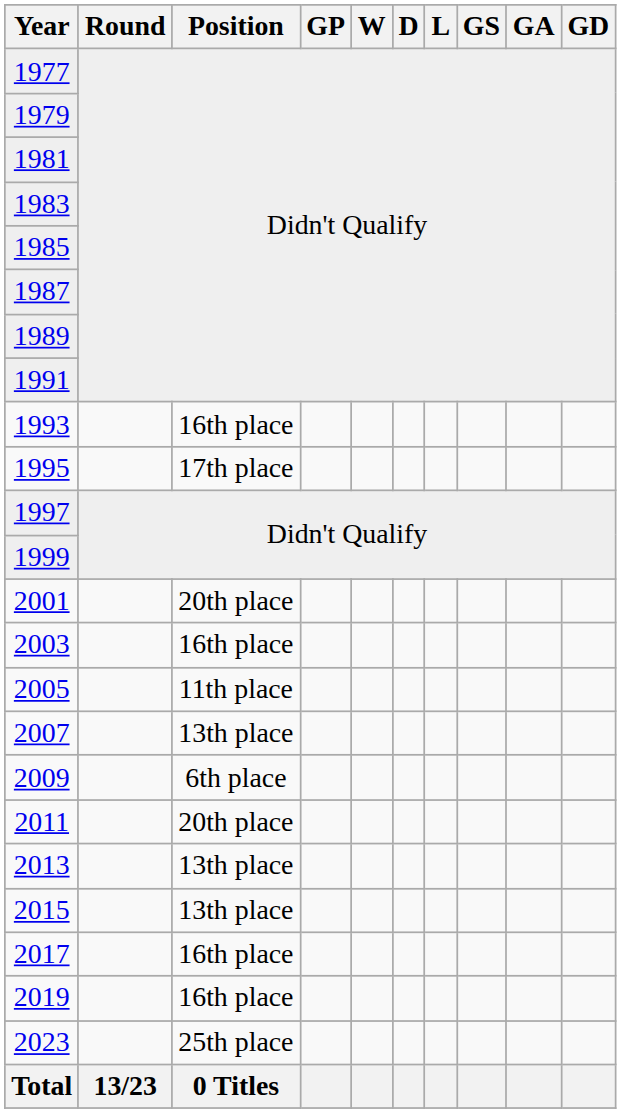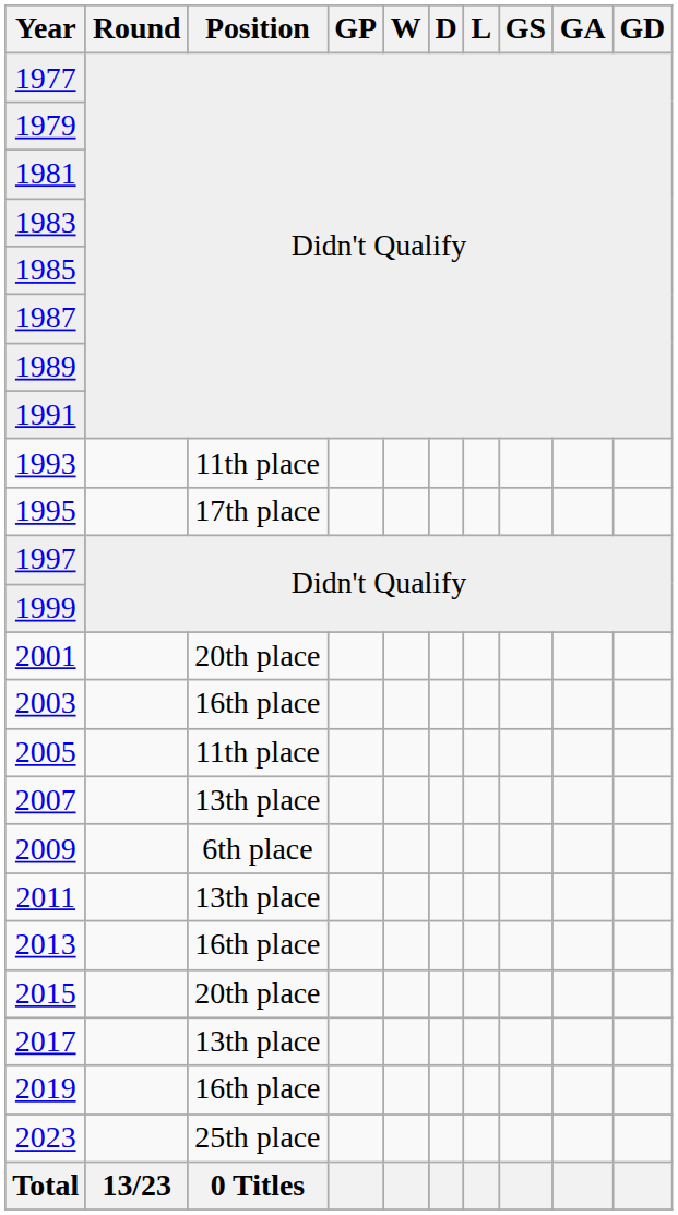 <table class="wikitable" style="text-align: center;">
 <tr>
 <th>Year</th>
 <th>Round</th>
 <th>Position</th>
 <th>GP</th>
 <th>W</th>
 <th>D</th>
 <th>L</th>
 <th>GS</th>
 <th>GA</th>
 <th>GD</th>
 </tr>
 <tr bgcolor=efefef>
 <td><a href='#'>1977</a> </td>
 <td colspan=9 rowspan=8>Didn't Qualify</td>
 </tr>
 <tr bgcolor=efefef>
 <td><a href='#'>1979</a>  </td>
 </tr>
 <tr bgcolor=efefef>
 <td><a href='#'>1981</a> </td>
 </tr>
 <tr bgcolor=efefef>
 <td><a href='#'>1983</a> </td>
 </tr>
 <tr bgcolor=efefef>
 <td><a href='#'>1985</a> </td>
 </tr>
 <tr bgcolor=efefef>
 <td><a href='#'>1987</a> </td>
 </tr>
 <tr bgcolor=efefef>
 <td><a href='#'>1989</a> </td>
 </tr>
 <tr bgcolor=efefef>
 <td><a href='#'>1991</a> </td>
 </tr>
 <tr bgcolor=>
 <td><a href='#'>1993</a> </td>
 <td></td>
-<td>16th place</td>
+<td>11th place</td>
 <td></td>
 <td></td>
 <td></td>
 <td></td>
 <td></td>
 <td></td>
 <td></td>
 </tr>
 <tr bgcolor=>
 <td><a href='#'>1995</a> </td>
 <td></td>
 <td>17th place</td>
 <td></td>
 <td></td>
 <td></td>
 <td></td>
 <td></td>
 <td></td>
 <td></td>
 </tr>
 <tr bgcolor=efefef>
 <td><a href='#'>1997</a> </td>
 <td colspan=9 rowspan=2>Didn't Qualify</td>
 </tr>
 <tr bgcolor=efefef>
 <td><a href='#'>1999</a> </td>
 </tr>
 <tr bgcolor=>
 <td><a href='#'>2001</a> </td>
 <td></td>
 <td>20th place</td>
 <td></td>
 <td></td>
 <td></td>
 <td></td>
 <td></td>
 <td></td>
 <td></td>
 </tr>
 <tr bgcolor=>
 <td><a href='#'>2003</a> </td>
 <td></td>
 <td>16th place</td>
 <td></td>
 <td></td>
 <td></td>
 <td></td>
 <td></td>
 <td></td>
 <td></td>
 </tr>
 <tr bgcolor=>
 <td><a href='#'>2005</a> </td>
 <td></td>
 <td>11th place</td>
 <td></td>
 <td></td>
 <td></td>
 <td></td>
 <td></td>
 <td></td>
 <td></td>
 </tr>
 <tr bgcolor=>
 <td><a href='#'>2007</a> </td>
 <td></td>
 <td>13th place</td>
 <td></td>
 <td></td>
 <td></td>
 <td></td>
 <td></td>
 <td></td>
 <td></td>
 </tr>
 <tr bgcolor=>
 <td><a href='#'>2009</a> </td>
 <td></td>
 <td>6th place</td>
 <td></td>
 <td></td>
 <td></td>
 <td></td>
 <td></td>
 <td></td>
 <td></td>
 </tr>
 <tr bgcolor=>
 <td><a href='#'>2011</a> </td>
 <td></td>
-<td>20th place</td>
+<td>13th place</td>
 <td></td>
 <td></td>
 <td></td>
 <td></td>
 <td></td>
 <td></td>
 <td></td>
 </tr>
 <tr bgcolor=>
 <td><a href='#'>2013</a> </td>
 <td></td>
-<td>13th place</td>
+<td>16th place</td>
 <td></td>
 <td></td>
 <td></td>
 <td></td>
 <td></td>
 <td></td>
 <td></td>
 </tr>
 <tr bgcolor=>
 <td><a href='#'>2015</a> </td>
 <td></td>
-<td>13th place</td>
+<td>20th place</td>
 <td></td>
 <td></td>
 <td></td>
 <td></td>
 <td></td>
 <td></td>
 <td></td>
 </tr>
 <tr bgcolor=>
 <td><a href='#'>2017</a> </td>
 <td></td>
-<td>16th place</td>
+<td>13th place</td>
 <td></td>
 <td></td>
 <td></td>
 <td></td>
 <td></td>
 <td></td>
 <td></td>
 </tr>
 <tr bgcolor=>
 <td><a href='#'>2019</a></td>
 <td></td>
 <td>16th place</td>
 <td></td>
 <td></td>
 <td></td>
 <td></td>
 <td></td>
 <td></td>
 <td></td>
 </tr>
 <tr bgcolor=>
 <td><a href='#'>2023</a>  </td>
 <td></td>
 <td>25th place</td>
 <td></td>
 <td></td>
 <td></td>
 <td></td>
 <td></td>
 <td></td>
 <td></td>
 </tr>
 <tr>
 <th>Total</th>
 <th>13/23</th>
 <th>0 Titles</th>
 <th></th>
 <th></th>
 <th></th>
 <th></th>
 <th></th>
 <th></th>
 <th></th>
 </tr>
 </table>
